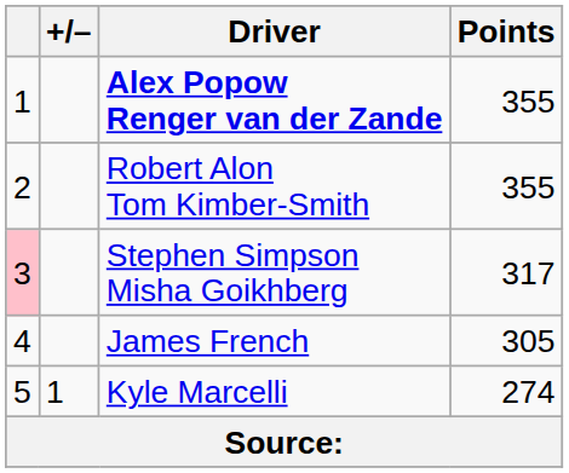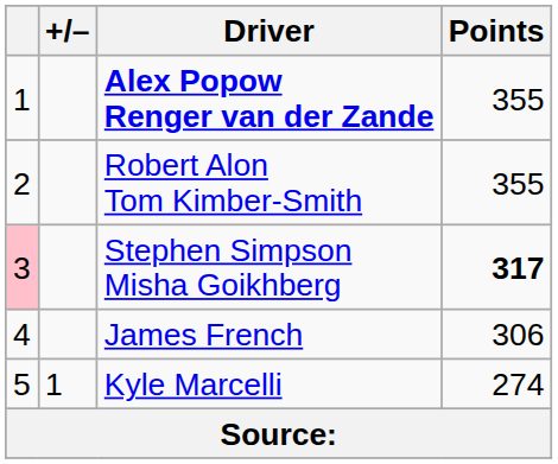 <table class="wikitable" style="font-size: 95%;">
 <tr>
 <th scope="col"></th>
 <th scope="col">+/–</th>
 <th scope="col">Driver</th>
 <th scope="col">Points</th>
 </tr>
 <tr>
 <td align=center>1</td>
 <td align="left"></td>
 <td><strong> <a href='#'>Alex Popow</a><br> <a href='#'>Renger van der Zande</a></strong></td>
 <td align=right>355</td>
 </tr>
 <tr>
 <td align=center>2</td>
 <td align="left"></td>
 <td> <a href='#'>Robert Alon</a><br> <a href='#'>Tom Kimber-Smith</a></td>
 <td align=right>355</td>
 </tr>
 <tr>
 <td align=center style="background: pink;">3</td>
 <td align="left"></td>
 <td> <a href='#'>Stephen Simpson</a><br> <a href='#'>Misha Goikhberg</a></td>
-<td align=right>317</td>
+<td align=right><strong>317</strong></td>
 </tr>
 <tr>
 <td align=center>4</td>
 <td align="left"></td>
 <td> <a href='#'>James French</a></td>
-<td align=right>305</td>
+<td align=right>306</td>
 </tr>
 <tr>
 <td align=center>5</td>
 <td align="left"> 1</td>
 <td> <a href='#'>Kyle Marcelli</a></td>
 <td align=right>274</td>
 </tr>
 <tr>
 <th colspan=5>Source:</th>
 </tr>
 </table>
